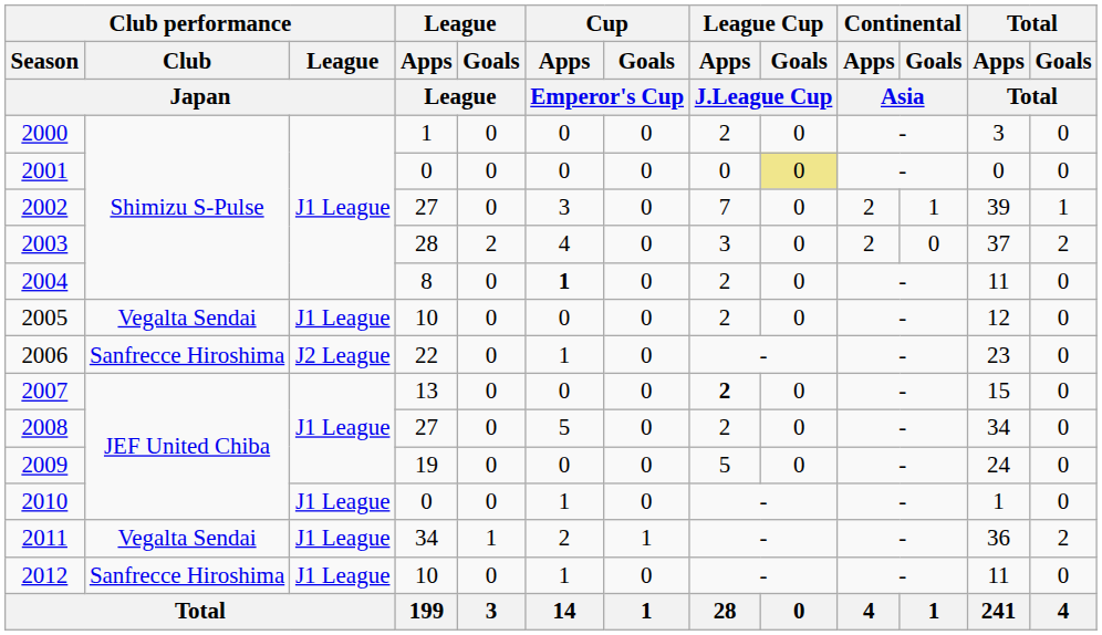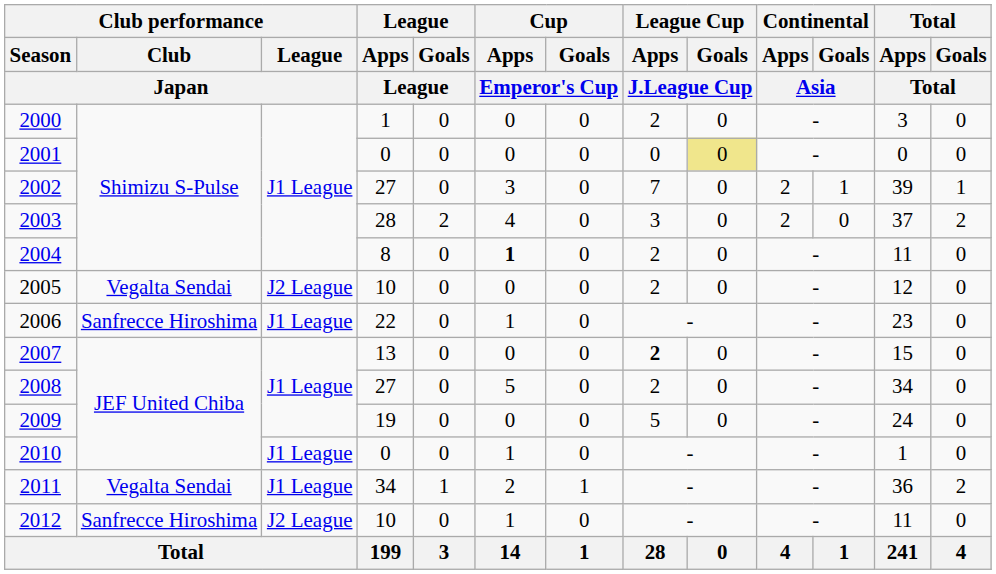 <table class="wikitable" style="text-align:center;">
 <tr>
 <th colspan=3>Club performance</th>
 <th colspan=2>League</th>
 <th colspan=2>Cup</th>
 <th colspan=2>League Cup</th>
 <th colspan=2>Continental</th>
 <th colspan=2>Total</th>
 </tr>
 <tr>
 <th>Season</th>
 <th>Club</th>
 <th>League</th>
 <th>Apps</th>
 <th>Goals</th>
 <th>Apps</th>
 <th>Goals</th>
 <th>Apps</th>
 <th>Goals</th>
 <th>Apps</th>
 <th>Goals</th>
 <th>Apps</th>
 <th>Goals</th>
 </tr>
 <tr>
 <th colspan=3>Japan</th>
 <th colspan=2>League</th>
 <th colspan=2><a href='#'>Emperor's Cup</a></th>
 <th colspan=2><a href='#'>J.League Cup</a></th>
 <th colspan=2><a href='#'>Asia</a></th>
 <th colspan=2>Total</th>
 </tr>
 <tr>
 <td><a href='#'>2000</a></td>
 <td rowspan="5"><a href='#'>Shimizu S-Pulse</a></td>
 <td rowspan="5"><a href='#'>J1 League</a></td>
 <td>1</td>
 <td>0</td>
 <td>0</td>
 <td>0</td>
 <td>2</td>
 <td>0</td>
 <td colspan="2">-</td>
 <td>3</td>
 <td>0</td>
 </tr>
 <tr>
 <td><a href='#'>2001</a></td>
 <td>0</td>
 <td>0</td>
 <td>0</td>
 <td>0</td>
 <td>0</td>
 <td style="background: khaki;">0</td>
 <td colspan="2">-</td>
 <td>0</td>
 <td>0</td>
 </tr>
 <tr>
 <td><a href='#'>2002</a></td>
 <td>27</td>
 <td>0</td>
 <td>3</td>
 <td>0</td>
 <td>7</td>
 <td>0</td>
 <td>2</td>
 <td>1</td>
 <td>39</td>
 <td>1</td>
 </tr>
 <tr>
 <td><a href='#'>2003</a></td>
 <td>28</td>
 <td>2</td>
 <td>4</td>
 <td>0</td>
 <td>3</td>
 <td>0</td>
 <td>2</td>
 <td>0</td>
 <td>37</td>
 <td>2</td>
 </tr>
 <tr>
 <td><a href='#'>2004</a></td>
 <td>8</td>
 <td>0</td>
 <td><strong>1</strong></td>
 <td>0</td>
 <td>2</td>
 <td>0</td>
 <td colspan="2">-</td>
 <td>11</td>
 <td>0</td>
 </tr>
 <tr>
 <td>2005</td>
 <td><a href='#'>Vegalta Sendai</a></td>
-<td><a href='#'>J1 League</a></td>
+<td><a href='#'>J2 League</a></td>
 <td>10</td>
 <td>0</td>
 <td>0</td>
 <td>0</td>
 <td>2</td>
 <td>0</td>
 <td colspan="2">-</td>
 <td>12</td>
 <td>0</td>
 </tr>
 <tr>
 <td>2006</td>
 <td><a href='#'>Sanfrecce Hiroshima</a></td>
-<td><a href='#'>J2 League</a></td>
+<td><a href='#'>J1 League</a></td>
 <td>22</td>
 <td>0</td>
 <td>1</td>
 <td>0</td>
 <td colspan="2">-</td>
 <td colspan="2">-</td>
 <td>23</td>
 <td>0</td>
 </tr>
 <tr>
 <td><a href='#'>2007</a></td>
 <td rowspan="4"><a href='#'>JEF United Chiba</a></td>
 <td rowspan="3"><a href='#'>J1 League</a></td>
 <td>13</td>
 <td>0</td>
 <td>0</td>
 <td>0</td>
 <td><strong>2</strong></td>
 <td>0</td>
 <td colspan="2">-</td>
 <td>15</td>
 <td>0</td>
 </tr>
 <tr>
 <td><a href='#'>2008</a></td>
 <td>27</td>
 <td>0</td>
 <td>5</td>
 <td>0</td>
 <td>2</td>
 <td>0</td>
 <td colspan="2">-</td>
 <td>34</td>
 <td>0</td>
 </tr>
 <tr>
 <td><a href='#'>2009</a></td>
 <td>19</td>
 <td>0</td>
 <td>0</td>
 <td>0</td>
 <td>5</td>
 <td>0</td>
 <td colspan="2">-</td>
 <td>24</td>
 <td>0</td>
 </tr>
 <tr>
 <td><a href='#'>2010</a></td>
 <td><a href='#'>J1 League</a></td>
 <td>0</td>
 <td>0</td>
 <td>1</td>
 <td>0</td>
 <td colspan="2">-</td>
 <td colspan="2">-</td>
 <td>1</td>
 <td>0</td>
 </tr>
 <tr>
 <td><a href='#'>2011</a></td>
 <td><a href='#'>Vegalta Sendai</a></td>
 <td><a href='#'>J1 League</a></td>
 <td>34</td>
 <td>1</td>
 <td>2</td>
 <td>1</td>
 <td colspan="2">-</td>
 <td colspan="2">-</td>
 <td>36</td>
 <td>2</td>
 </tr>
 <tr>
 <td><a href='#'>2012</a></td>
 <td><a href='#'>Sanfrecce Hiroshima</a></td>
-<td><a href='#'>J1 League</a></td>
+<td><a href='#'>J2 League</a></td>
 <td>10</td>
 <td>0</td>
 <td>1</td>
 <td>0</td>
 <td colspan="2">-</td>
 <td colspan="2">-</td>
 <td>11</td>
 <td>0</td>
 </tr>
 <tr>
 <th colspan=3>Total</th>
 <th>199</th>
 <th>3</th>
 <th>14</th>
 <th>1</th>
 <th>28</th>
 <th>0</th>
 <th>4</th>
 <th>1</th>
 <th>241</th>
 <th>4</th>
 </tr>
 </table>
